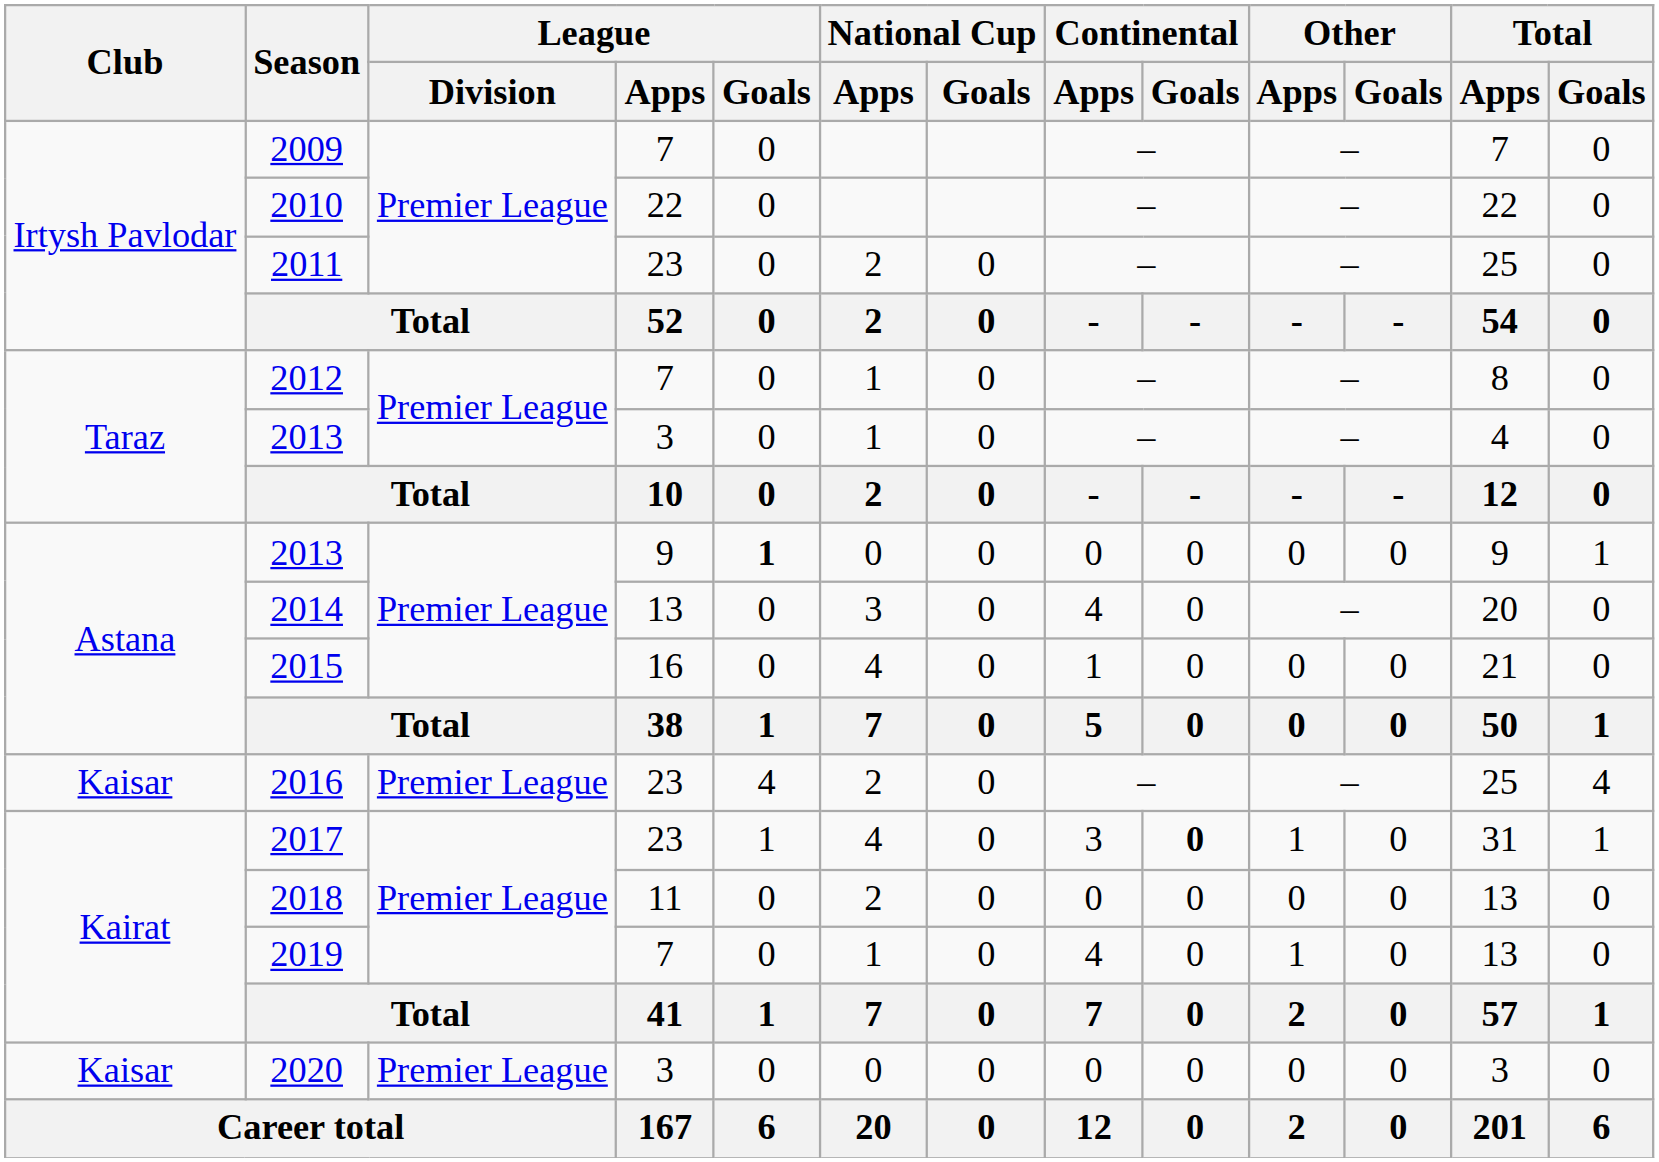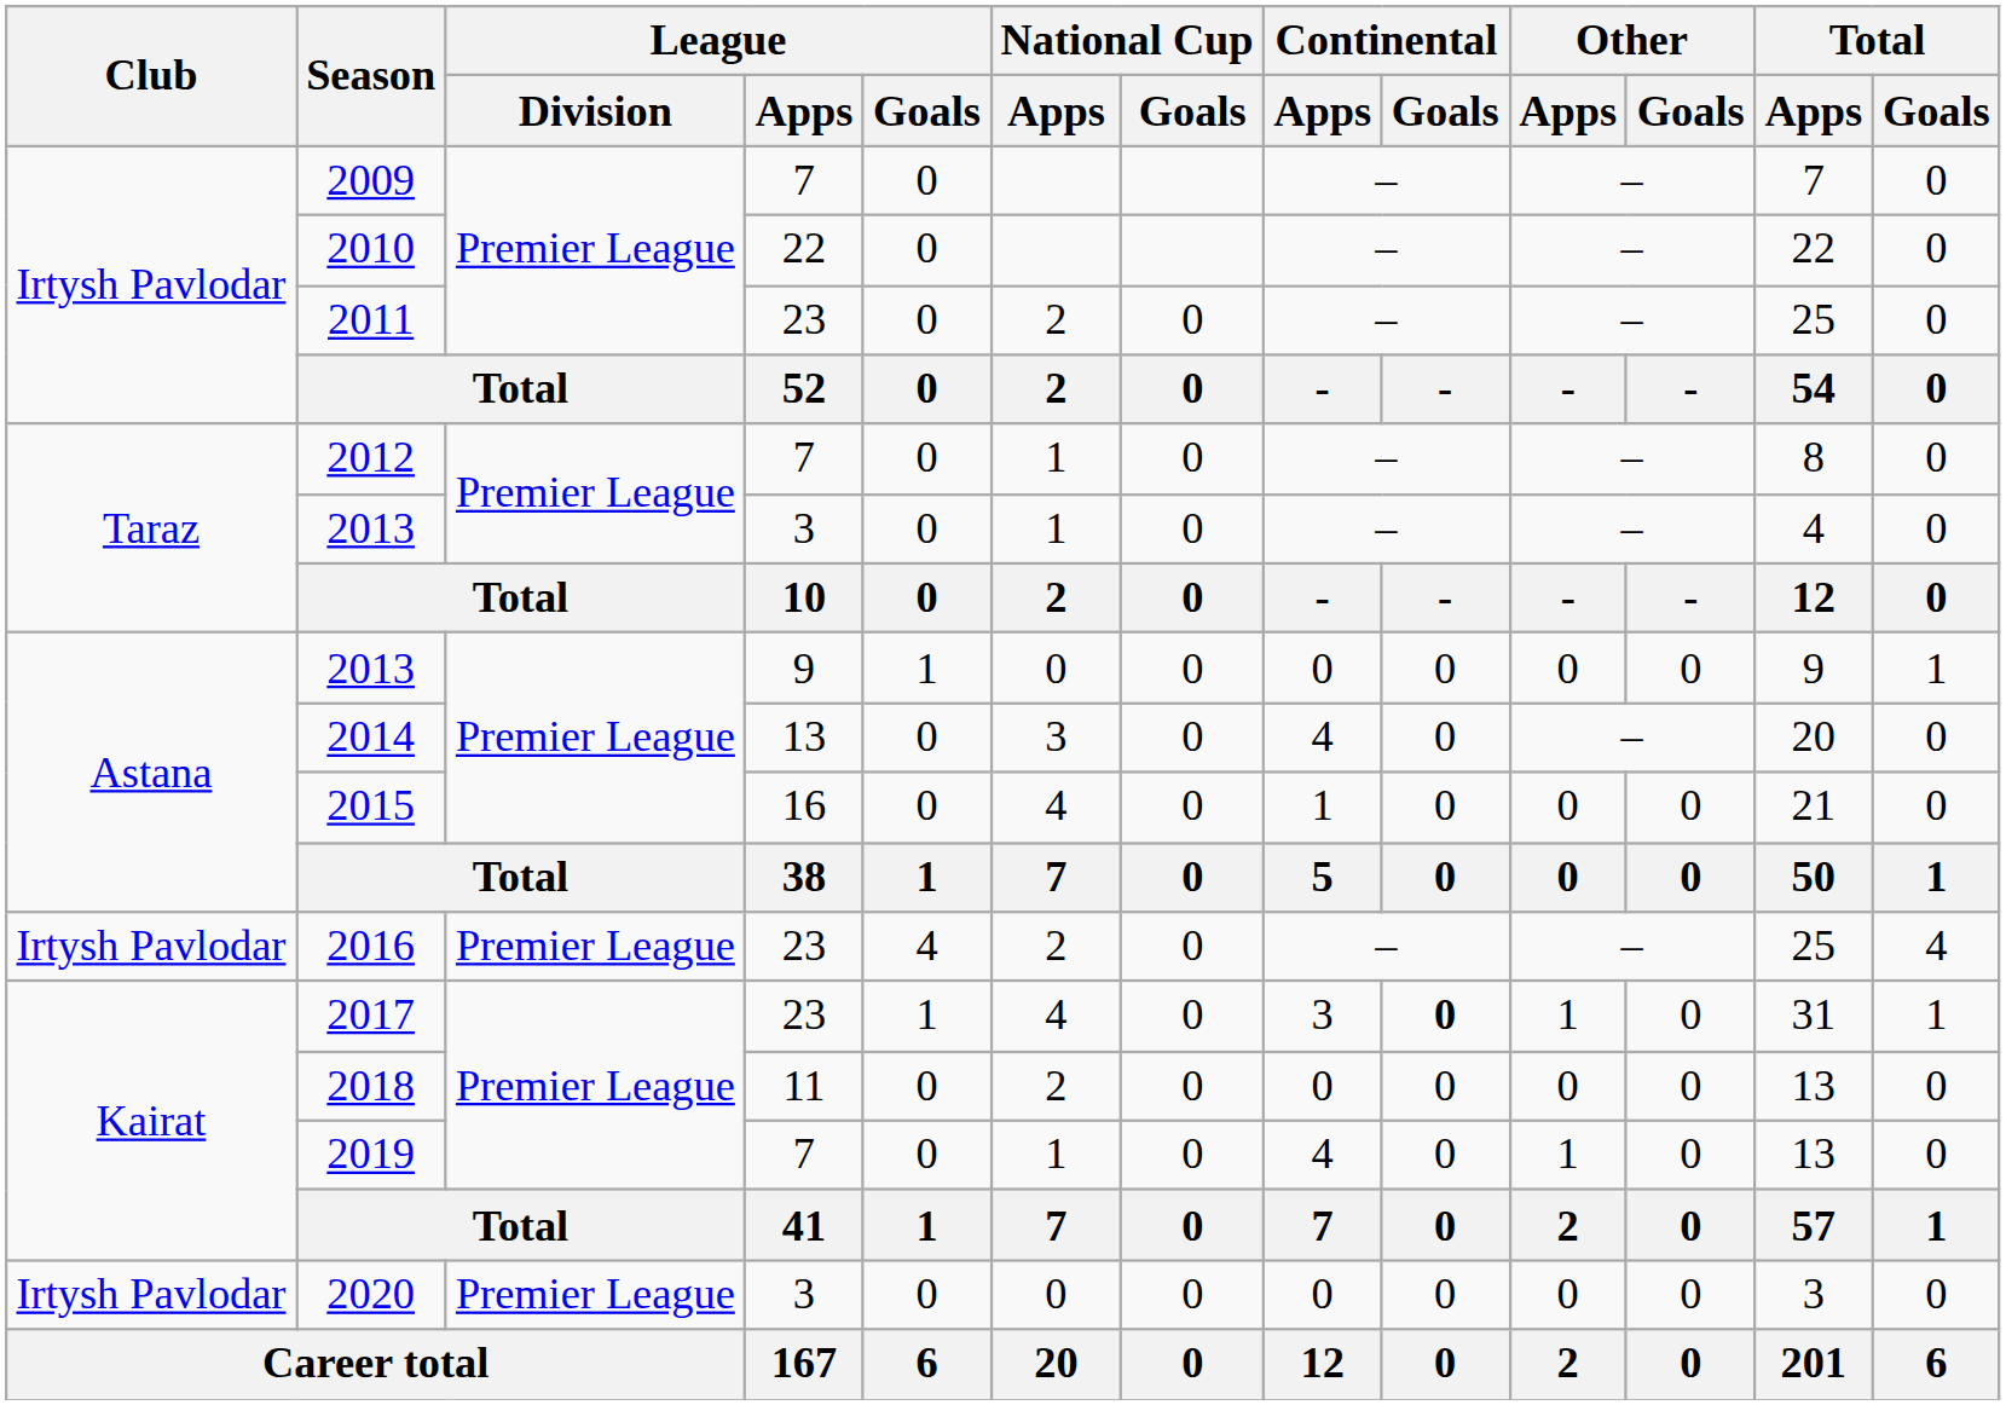 <table class="wikitable" style="text-align: center;">
 <tr>
 <th rowspan="2">Club</th>
 <th rowspan="2">Season</th>
 <th colspan="3">League</th>
 <th colspan="2">National Cup</th>
 <th colspan="2">Continental</th>
 <th colspan="2">Other</th>
 <th colspan="2">Total</th>
 </tr>
 <tr>
 <th>Division</th>
 <th>Apps</th>
 <th>Goals</th>
 <th>Apps</th>
 <th>Goals</th>
 <th>Apps</th>
 <th>Goals</th>
 <th>Apps</th>
 <th>Goals</th>
 <th>Apps</th>
 <th>Goals</th>
 </tr>
 <tr>
 <td rowspan="4" valign="center"><a href='#'>Irtysh Pavlodar</a></td>
 <td><a href='#'>2009</a></td>
 <td rowspan="3" valign="center"><a href='#'>Premier League</a></td>
 <td>7</td>
 <td>0</td>
 <td></td>
 <td></td>
 <td colspan="2">–</td>
 <td colspan="2">–</td>
 <td>7</td>
 <td>0</td>
 </tr>
 <tr>
 <td><a href='#'>2010</a></td>
 <td>22</td>
 <td>0</td>
 <td></td>
 <td></td>
 <td colspan="2">–</td>
 <td colspan="2">–</td>
 <td>22</td>
 <td>0</td>
 </tr>
 <tr>
 <td><a href='#'>2011</a></td>
 <td>23</td>
 <td>0</td>
 <td>2</td>
 <td>0</td>
 <td colspan="2">–</td>
 <td colspan="2">–</td>
 <td>25</td>
 <td>0</td>
 </tr>
 <tr>
 <th colspan="2">Total</th>
 <th>52</th>
 <th>0</th>
 <th>2</th>
 <th>0</th>
 <th>-</th>
 <th>-</th>
 <th>-</th>
 <th>-</th>
 <th>54</th>
 <th>0</th>
 </tr>
 <tr>
 <td rowspan="3" valign="center"><a href='#'>Taraz</a></td>
 <td><a href='#'>2012</a></td>
 <td rowspan="2" valign="center"><a href='#'>Premier League</a></td>
 <td>7</td>
 <td>0</td>
 <td>1</td>
 <td>0</td>
 <td colspan="2">–</td>
 <td colspan="2">–</td>
 <td>8</td>
 <td>0</td>
 </tr>
 <tr>
 <td><a href='#'>2013</a></td>
 <td>3</td>
 <td>0</td>
 <td>1</td>
 <td>0</td>
 <td colspan="2">–</td>
 <td colspan="2">–</td>
 <td>4</td>
 <td>0</td>
 </tr>
 <tr>
 <th colspan="2">Total</th>
 <th>10</th>
 <th>0</th>
 <th>2</th>
 <th>0</th>
 <th>-</th>
 <th>-</th>
 <th>-</th>
 <th>-</th>
 <th>12</th>
 <th>0</th>
 </tr>
 <tr>
 <td rowspan="4" valign="center"><a href='#'>Astana</a></td>
 <td><a href='#'>2013</a></td>
 <td rowspan="3" valign="center"><a href='#'>Premier League</a></td>
 <td>9</td>
-<td><strong>1</strong></td>
+<td>1</td>
 <td>0</td>
 <td>0</td>
 <td>0</td>
 <td>0</td>
 <td>0</td>
 <td>0</td>
 <td>9</td>
 <td>1</td>
 </tr>
 <tr>
 <td><a href='#'>2014</a></td>
 <td>13</td>
 <td>0</td>
 <td>3</td>
 <td>0</td>
 <td>4</td>
 <td>0</td>
 <td colspan="2">–</td>
 <td>20</td>
 <td>0</td>
 </tr>
 <tr>
 <td><a href='#'>2015</a></td>
 <td>16</td>
 <td>0</td>
 <td>4</td>
 <td>0</td>
 <td>1</td>
 <td>0</td>
 <td>0</td>
 <td>0</td>
 <td>21</td>
 <td>0</td>
 </tr>
 <tr>
 <th colspan="2">Total</th>
 <th>38</th>
 <th>1</th>
 <th>7</th>
 <th>0</th>
 <th>5</th>
 <th>0</th>
 <th>0</th>
 <th>0</th>
 <th>50</th>
 <th>1</th>
 </tr>
 <tr>
-<td valign="center"><a href='#'>Kaisar</a></td>
+<td valign="center"><a href='#'>Irtysh Pavlodar</a></td>
 <td><a href='#'>2016</a></td>
 <td><a href='#'>Premier League</a></td>
 <td>23</td>
 <td>4</td>
 <td>2</td>
 <td>0</td>
 <td colspan="2">–</td>
 <td colspan="2">–</td>
 <td>25</td>
 <td>4</td>
 </tr>
 <tr>
 <td rowspan="4" valign="center"><a href='#'>Kairat</a></td>
 <td><a href='#'>2017</a></td>
 <td rowspan="3" valign="center"><a href='#'>Premier League</a></td>
 <td>23</td>
 <td>1</td>
 <td>4</td>
 <td>0</td>
 <td>3</td>
 <td><strong>0</strong></td>
 <td>1</td>
 <td>0</td>
 <td>31</td>
 <td>1</td>
 </tr>
 <tr>
 <td><a href='#'>2018</a></td>
 <td>11</td>
 <td>0</td>
 <td>2</td>
 <td>0</td>
 <td>0</td>
 <td>0</td>
 <td>0</td>
 <td>0</td>
 <td>13</td>
 <td>0</td>
 </tr>
 <tr>
 <td><a href='#'>2019</a></td>
 <td>7</td>
 <td>0</td>
 <td>1</td>
 <td>0</td>
 <td>4</td>
 <td>0</td>
 <td>1</td>
 <td>0</td>
 <td>13</td>
 <td>0</td>
 </tr>
 <tr>
 <th colspan="2">Total</th>
 <th>41</th>
 <th>1</th>
 <th>7</th>
 <th>0</th>
 <th>7</th>
 <th>0</th>
 <th>2</th>
 <th>0</th>
 <th>57</th>
 <th>1</th>
 </tr>
 <tr>
-<td valign="center"><a href='#'>Kaisar</a></td>
+<td valign="center"><a href='#'>Irtysh Pavlodar</a></td>
 <td><a href='#'>2020</a></td>
 <td><a href='#'>Premier League</a></td>
 <td>3</td>
 <td>0</td>
 <td>0</td>
 <td>0</td>
 <td>0</td>
 <td>0</td>
 <td>0</td>
 <td>0</td>
 <td>3</td>
 <td>0</td>
 </tr>
 <tr>
 <th colspan="3">Career total</th>
 <th>167</th>
 <th>6</th>
 <th>20</th>
 <th>0</th>
 <th>12</th>
 <th>0</th>
 <th>2</th>
 <th>0</th>
 <th>201</th>
 <th>6</th>
 </tr>
 </table>
